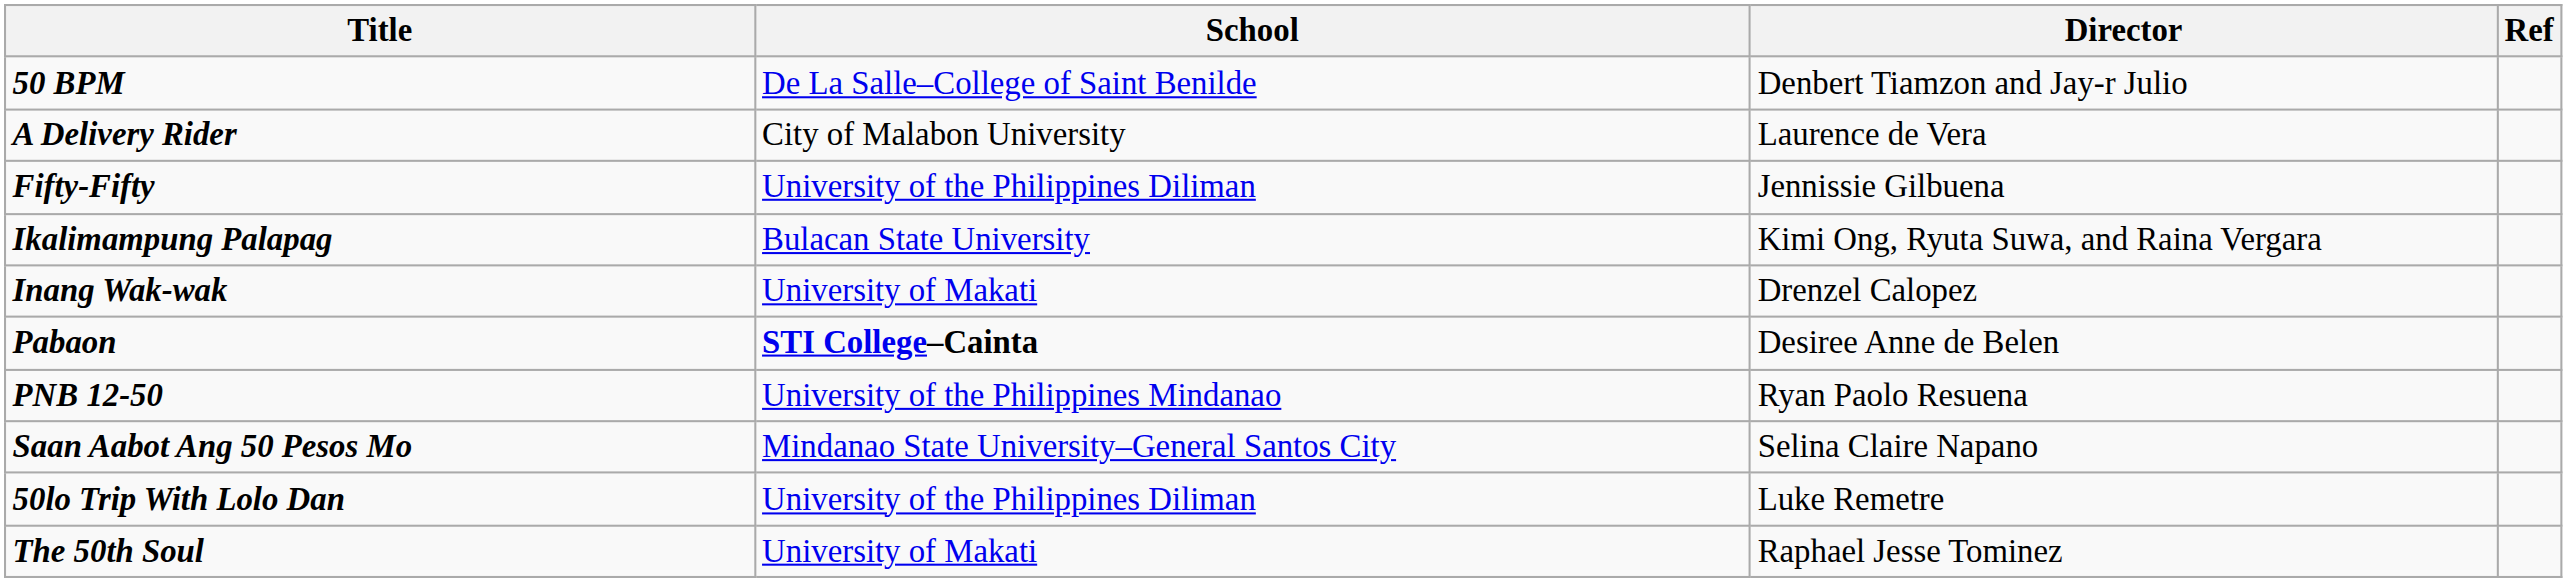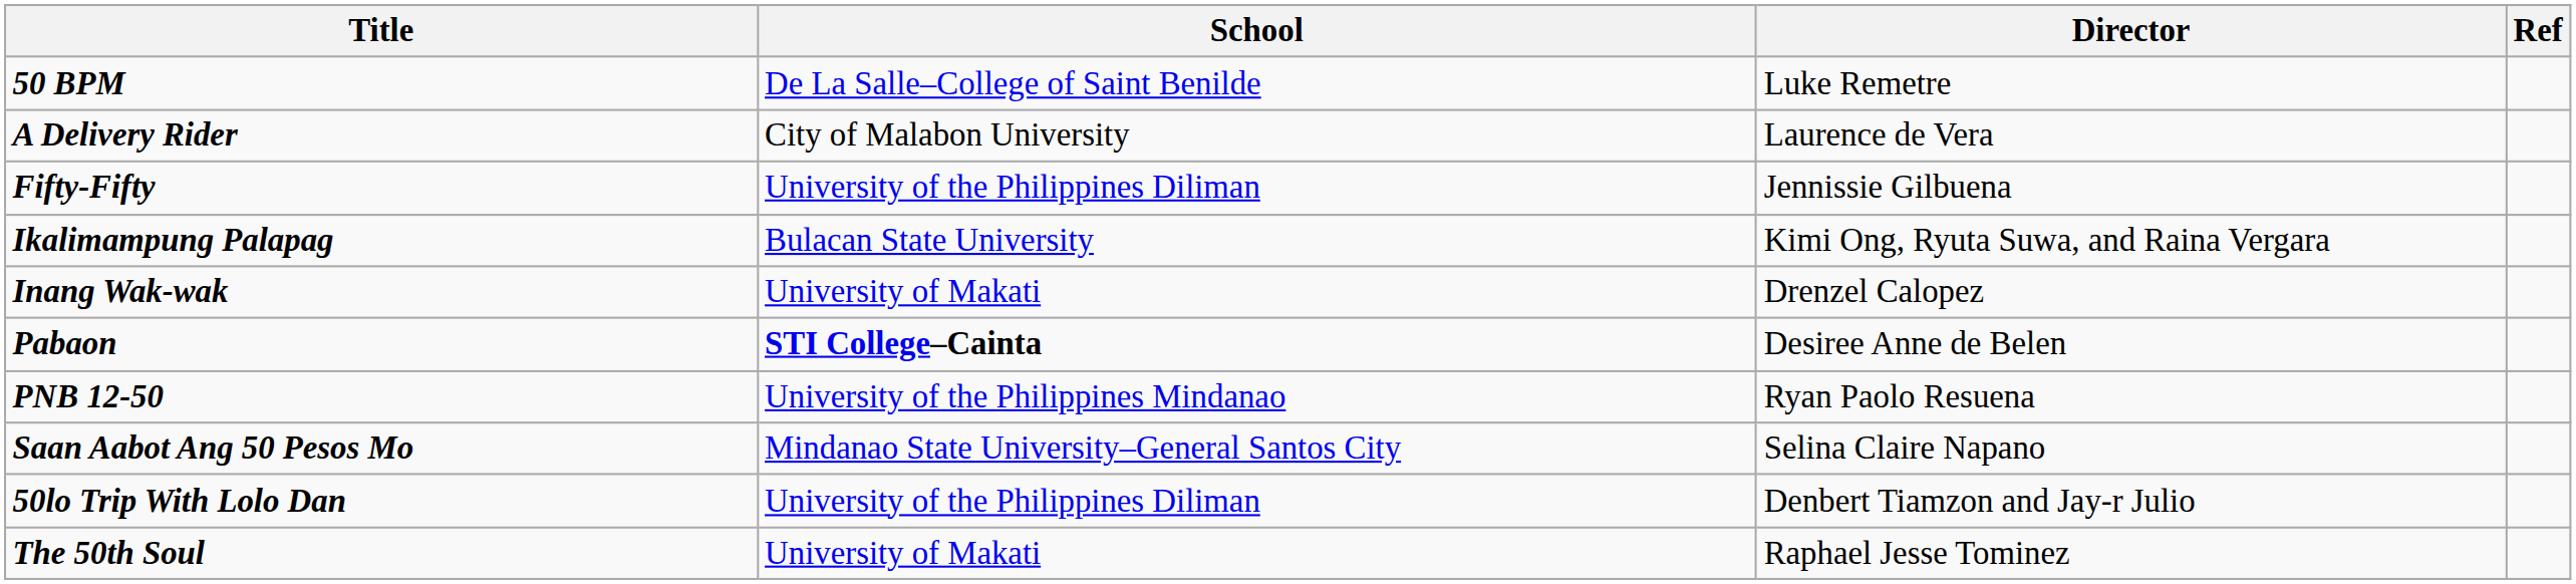 <table class="wikitable">
 <tr>
 <th width=30%>Title</th>
 <th width=40%>School</th>
 <th width=30%>Director</th>
 <th width=5%>Ref</th>
 </tr>
 <tr>
 <td><strong><em>50 BPM</em></strong></td>
 <td><a href='#'>De La Salle–College of Saint Benilde</a></td>
-<td>Denbert Tiamzon and Jay-r Julio</td>
+<td>Luke Remetre</td>
 <td></td>
 </tr>
 <tr>
 <td><strong><em>A Delivery Rider</em></strong></td>
 <td>City of Malabon University</td>
 <td>Laurence de Vera</td>
 <td></td>
 </tr>
 <tr>
 <td><strong><em>Fifty-Fifty</em></strong></td>
 <td><a href='#'>University of the Philippines Diliman</a></td>
 <td>Jennissie Gilbuena</td>
 <td></td>
 </tr>
 <tr>
 <td><strong><em>Ikalimampung Palapag</em></strong></td>
 <td><a href='#'>Bulacan State University</a></td>
 <td>Kimi Ong, Ryuta Suwa, and Raina Vergara</td>
 <td></td>
 </tr>
 <tr>
 <td><strong><em>Inang Wak-wak</em></strong></td>
 <td><a href='#'>University of Makati</a></td>
 <td>Drenzel Calopez</td>
 <td></td>
 </tr>
 <tr>
 <td><strong><em>Pabaon</em></strong></td>
 <td><strong><a href='#'>STI College</a>–Cainta</strong></td>
 <td>Desiree Anne de Belen</td>
 <td></td>
 </tr>
 <tr>
 <td><strong><em>PNB 12-50</em></strong></td>
 <td><a href='#'>University of the Philippines Mindanao</a></td>
 <td>Ryan Paolo Resuena</td>
 <td></td>
 </tr>
 <tr>
 <td><strong><em>Saan Aabot Ang 50 Pesos Mo</em></strong></td>
 <td><a href='#'>Mindanao State University–General Santos City</a></td>
 <td>Selina Claire Napano</td>
 <td></td>
 </tr>
 <tr>
 <td><strong><em>50lo Trip With Lolo Dan</em></strong></td>
 <td><a href='#'>University of the Philippines Diliman</a></td>
-<td>Luke Remetre</td>
+<td>Denbert Tiamzon and Jay-r Julio</td>
 <td></td>
 </tr>
 <tr>
 <td><strong><em>The 50th Soul</em></strong></td>
 <td><a href='#'>University of Makati</a></td>
 <td>Raphael Jesse Tominez</td>
 <td></td>
 </tr>
 </table>
